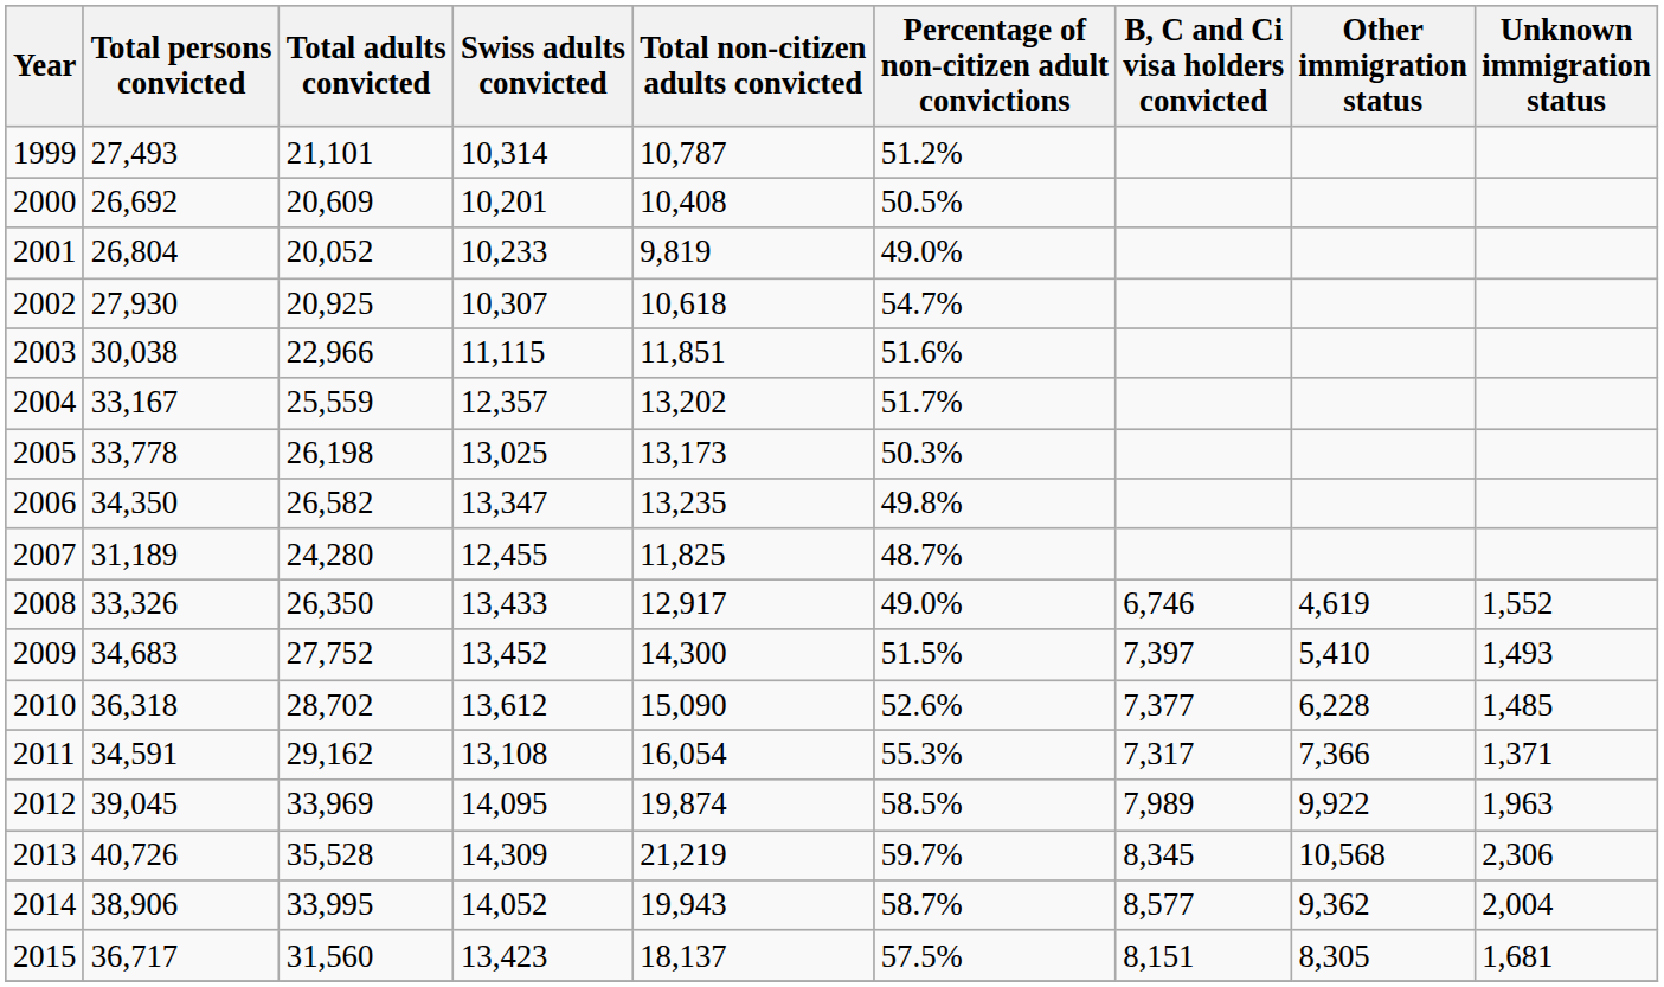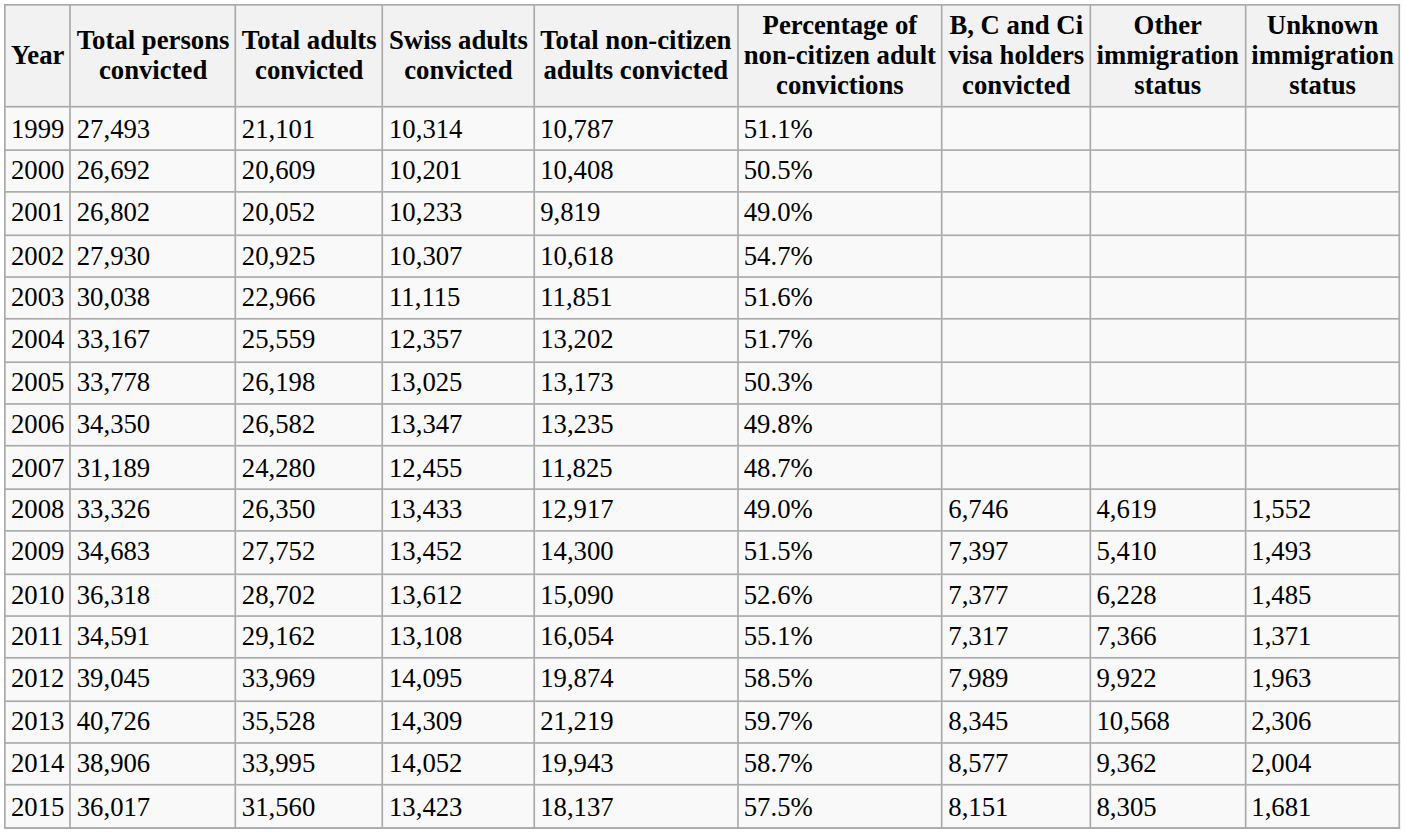 <table class="wikitable sortable">
 <tr>
 <th>Year</th>
 <th>Total persons<br> convicted</th>
 <th>Total adults<br>convicted</th>
 <th>Swiss adults<br>convicted</th>
 <th>Total non-citizen<br> adults convicted</th>
 <th>Percentage of <br>non-citizen adult<br>convictions</th>
 <th>B, C and Ci<br>visa holders<br>convicted</th>
 <th>Other<br>immigration<br>status</th>
 <th>Unknown<br>immigration<br>status</th>
 </tr>
 <tr>
 <td>1999</td>
 <td>27,493</td>
 <td>21,101</td>
 <td>10,314</td>
 <td>10,787</td>
-<td>51.2%</td>
+<td>51.1%</td>
 <td></td>
 <td></td>
 <td></td>
 </tr>
 <tr>
 <td>2000</td>
 <td>26,692</td>
 <td>20,609</td>
 <td>10,201</td>
 <td>10,408</td>
 <td>50.5%</td>
 <td></td>
 <td></td>
 <td></td>
 </tr>
 <tr>
 <td>2001</td>
-<td>26,804</td>
+<td>26,802</td>
 <td>20,052</td>
 <td>10,233</td>
 <td>9,819</td>
 <td>49.0%</td>
 <td></td>
 <td></td>
 <td></td>
 </tr>
 <tr>
 <td>2002</td>
 <td>27,930</td>
 <td>20,925</td>
 <td>10,307</td>
 <td>10,618</td>
 <td>54.7%</td>
 <td></td>
 <td></td>
 <td></td>
 </tr>
 <tr>
 <td>2003</td>
 <td>30,038</td>
 <td>22,966</td>
 <td>11,115</td>
 <td>11,851</td>
 <td>51.6%</td>
 <td></td>
 <td></td>
 <td></td>
 </tr>
 <tr>
 <td>2004</td>
 <td>33,167</td>
 <td>25,559</td>
 <td>12,357</td>
 <td>13,202</td>
 <td>51.7%</td>
 <td></td>
 <td></td>
 <td></td>
 </tr>
 <tr>
 <td>2005</td>
 <td>33,778</td>
 <td>26,198</td>
 <td>13,025</td>
 <td>13,173</td>
 <td>50.3%</td>
 <td></td>
 <td></td>
 <td></td>
 </tr>
 <tr>
 <td>2006</td>
 <td>34,350</td>
 <td>26,582</td>
 <td>13,347</td>
 <td>13,235</td>
 <td>49.8%</td>
 <td></td>
 <td></td>
 <td></td>
 </tr>
 <tr>
 <td>2007</td>
 <td>31,189</td>
 <td>24,280</td>
 <td>12,455</td>
 <td>11,825</td>
 <td>48.7%</td>
 <td></td>
 <td></td>
 <td></td>
 </tr>
 <tr>
 <td>2008</td>
 <td>33,326</td>
 <td>26,350</td>
 <td>13,433</td>
 <td>12,917</td>
 <td>49.0%</td>
 <td>6,746</td>
 <td>4,619</td>
 <td>1,552</td>
 </tr>
 <tr>
 <td>2009</td>
 <td>34,683</td>
 <td>27,752</td>
 <td>13,452</td>
 <td>14,300</td>
 <td>51.5%</td>
 <td>7,397</td>
 <td>5,410</td>
 <td>1,493</td>
 </tr>
 <tr>
 <td>2010</td>
 <td>36,318</td>
 <td>28,702</td>
 <td>13,612</td>
 <td>15,090</td>
 <td>52.6%</td>
 <td>7,377</td>
 <td>6,228</td>
 <td>1,485</td>
 </tr>
 <tr>
 <td>2011</td>
 <td>34,591</td>
 <td>29,162</td>
 <td>13,108</td>
 <td>16,054</td>
-<td>55.3%</td>
+<td>55.1%</td>
 <td>7,317</td>
 <td>7,366</td>
 <td>1,371</td>
 </tr>
 <tr>
 <td>2012</td>
 <td>39,045</td>
 <td>33,969</td>
 <td>14,095</td>
 <td>19,874</td>
 <td>58.5%</td>
 <td>7,989</td>
 <td>9,922</td>
 <td>1,963</td>
 </tr>
 <tr>
 <td>2013</td>
 <td>40,726</td>
 <td>35,528</td>
 <td>14,309</td>
 <td>21,219</td>
 <td>59.7%</td>
 <td>8,345</td>
 <td>10,568</td>
 <td>2,306</td>
 </tr>
 <tr>
 <td>2014</td>
 <td>38,906</td>
 <td>33,995</td>
 <td>14,052</td>
 <td>19,943</td>
 <td>58.7%</td>
 <td>8,577</td>
 <td>9,362</td>
 <td>2,004</td>
 </tr>
 <tr>
 <td>2015 </td>
-<td>36,717</td>
+<td>36,017</td>
 <td>31,560</td>
 <td>13,423</td>
 <td>18,137</td>
 <td>57.5%</td>
 <td>8,151</td>
 <td>8,305</td>
 <td>1,681</td>
 </tr>
 <tr>
 </tr>
 </table>
